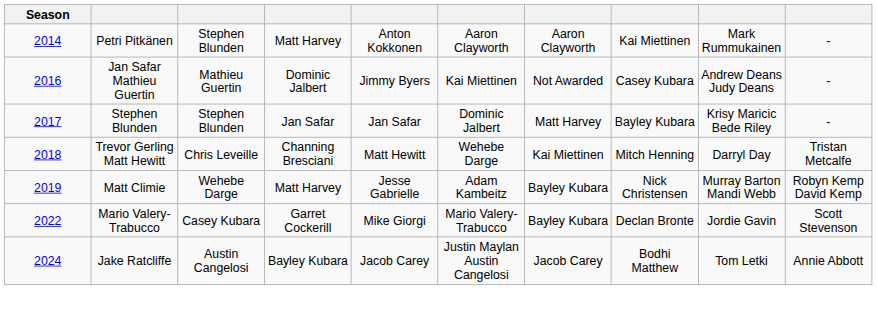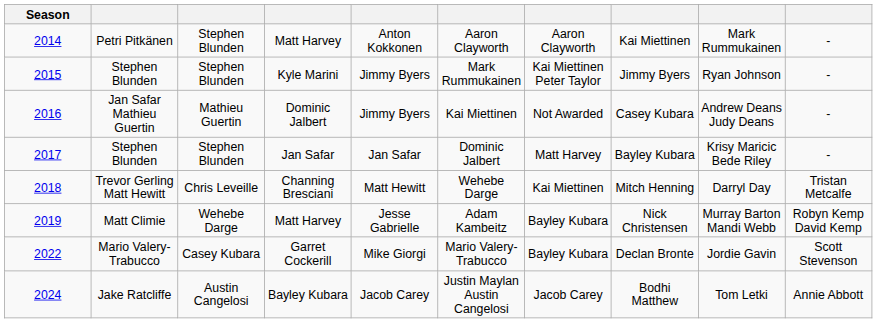 <table class="wikitable" style="text-align:center;font-size:95%;">
 <tr>
 <th width=100>Season</th>
 <th width=100></th>
 <th width=100></th>
 <th width=100></th>
 <th width=100></th>
 <th width=100></th>
 <th width=100></th>
 <th width=100></th>
 <th width=100></th>
 <th width=100></th>
 </tr>
 <tr>
 <td><a href='#'>2014</a></td>
 <td>Petri Pitkänen</td>
 <td>Stephen Blunden</td>
 <td>Matt Harvey</td>
 <td>Anton Kokkonen</td>
 <td>Aaron Clayworth</td>
 <td>Aaron Clayworth</td>
 <td>Kai Miettinen</td>
 <td>Mark Rummukainen</td>
+<td>-</td>
+</tr>
+<tr>
+<td><a href='#'>2015</a></td>
+<td>Stephen Blunden</td>
+<td>Stephen Blunden</td>
+<td>Kyle Marini</td>
+<td>Jimmy Byers</td>
+<td>Mark Rummukainen</td>
+<td>Kai Miettinen <br> Peter Taylor</td>
+<td>Jimmy Byers</td>
+<td>Ryan Johnson</td>
 <td>-</td>
 </tr>
 <tr>
 <td><a href='#'>2016</a></td>
 <td>Jan Safar <br> Mathieu Guertin</td>
 <td>Mathieu Guertin</td>
 <td>Dominic Jalbert</td>
 <td>Jimmy Byers</td>
 <td>Kai Miettinen</td>
 <td>Not Awarded</td>
 <td>Casey Kubara</td>
 <td>Andrew Deans <br> Judy Deans</td>
 <td>-</td>
 </tr>
 <tr>
 <td><a href='#'>2017</a></td>
 <td>Stephen Blunden</td>
 <td>Stephen Blunden</td>
 <td>Jan Safar</td>
 <td>Jan Safar</td>
 <td>Dominic Jalbert</td>
 <td>Matt Harvey</td>
 <td>Bayley Kubara</td>
 <td>Krisy Maricic <br> Bede Riley</td>
 <td>-</td>
 </tr>
 <tr>
 <td><a href='#'>2018</a></td>
 <td>Trevor Gerling <br> Matt Hewitt</td>
 <td>Chris Leveille</td>
 <td>Channing Bresciani</td>
 <td>Matt Hewitt</td>
 <td>Wehebe Darge</td>
 <td>Kai Miettinen</td>
 <td>Mitch Henning</td>
 <td>Darryl Day</td>
 <td>Tristan Metcalfe</td>
 </tr>
 <tr>
 <td><a href='#'>2019</a></td>
 <td>Matt Climie</td>
 <td>Wehebe Darge</td>
 <td>Matt Harvey</td>
 <td>Jesse Gabrielle</td>
 <td>Adam Kambeitz</td>
 <td>Bayley Kubara</td>
 <td>Nick Christensen</td>
 <td>Murray Barton <br> Mandi Webb</td>
 <td>Robyn Kemp <br> David Kemp</td>
 </tr>
 <tr>
 <td><a href='#'>2022</a></td>
 <td>Mario Valery-Trabucco</td>
 <td>Casey Kubara</td>
 <td>Garret Cockerill</td>
 <td>Mike Giorgi</td>
 <td>Mario Valery-Trabucco</td>
 <td>Bayley Kubara</td>
 <td>Declan Bronte</td>
 <td>Jordie Gavin</td>
 <td>Scott Stevenson</td>
 </tr>
 <tr>
 <td><a href='#'>2024</a></td>
 <td>Jake Ratcliffe</td>
 <td>Austin Cangelosi</td>
 <td>Bayley Kubara</td>
 <td>Jacob Carey</td>
 <td>Justin Maylan <br> Austin Cangelosi</td>
 <td>Jacob Carey</td>
 <td>Bodhi Matthew</td>
 <td>Tom Letki</td>
 <td>Annie Abbott</td>
 </tr>
 </table>
